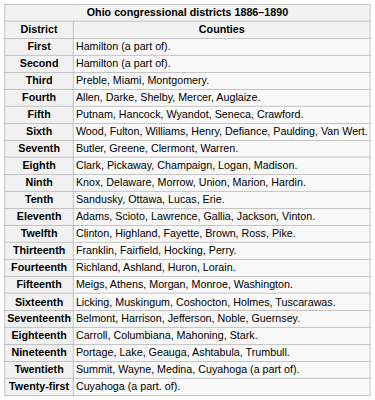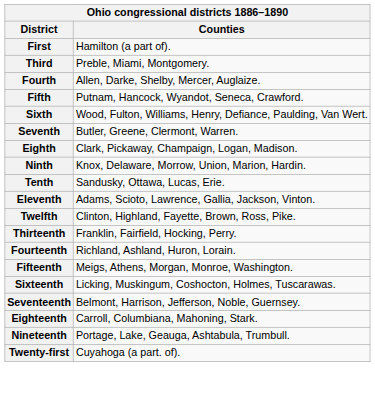 <table class="wikitable" style="margin: 1em auto 1em auto">
 <tr>
 <th colspan=2>Ohio congressional districts 1886–1890</th>
 </tr>
 <tr>
 <th>District</th>
 <th>Counties</th>
 </tr>
 <tr>
 <th>First</th>
-<td>Hamilton (a part of).</td>
-</tr>
-<tr>
-<th>Second</th>
 <td>Hamilton (a part of).</td>
 </tr>
 <tr>
 <th>Third</th>
 <td>Preble, Miami, Montgomery.</td>
 </tr>
 <tr>
 <th>Fourth</th>
 <td>Allen, Darke, Shelby, Mercer, Auglaize.</td>
 </tr>
 <tr>
 <th>Fifth</th>
 <td>Putnam, Hancock, Wyandot, Seneca, Crawford.</td>
 </tr>
 <tr>
 <th>Sixth</th>
 <td>Wood, Fulton, Williams, Henry, Defiance, Paulding, Van Wert.</td>
 </tr>
 <tr>
 <th>Seventh</th>
 <td>Butler, Greene, Clermont, Warren.</td>
 </tr>
 <tr>
 <th>Eighth</th>
 <td>Clark, Pickaway, Champaign, Logan, Madison.</td>
 </tr>
 <tr>
 <th>Ninth</th>
 <td>Knox, Delaware, Morrow, Union, Marion, Hardin.</td>
 </tr>
 <tr>
 <th>Tenth</th>
 <td>Sandusky, Ottawa, Lucas, Erie.</td>
 </tr>
 <tr>
 <th>Eleventh</th>
 <td>Adams, Scioto, Lawrence, Gallia, Jackson, Vinton.</td>
 </tr>
 <tr>
 <th>Twelfth</th>
 <td>Clinton, Highland, Fayette, Brown, Ross, Pike.</td>
 </tr>
 <tr>
 <th>Thirteenth</th>
 <td>Franklin, Fairfield, Hocking, Perry.</td>
 </tr>
 <tr>
 <th>Fourteenth</th>
 <td>Richland, Ashland, Huron, Lorain.</td>
 </tr>
 <tr>
 <th>Fifteenth</th>
 <td>Meigs, Athens, Morgan, Monroe, Washington.</td>
 </tr>
 <tr>
 <th>Sixteenth</th>
 <td>Licking, Muskingum, Coshocton, Holmes, Tuscarawas.</td>
 </tr>
 <tr>
 <th>Seventeenth</th>
 <td>Belmont, Harrison, Jefferson, Noble, Guernsey.</td>
 </tr>
 <tr>
 <th>Eighteenth</th>
 <td>Carroll, Columbiana, Mahoning, Stark.</td>
 </tr>
 <tr>
 <th>Nineteenth</th>
 <td>Portage, Lake, Geauga, Ashtabula, Trumbull.</td>
 </tr>
 <tr>
-<th>Twentieth</th>
-<td>Summit, Wayne, Medina, Cuyahoga (a part of).</td>
-</tr>
-<tr>
 <th>Twenty-first</th>
 <td>Cuyahoga (a part. of).</td>
 </tr>
 </table>
